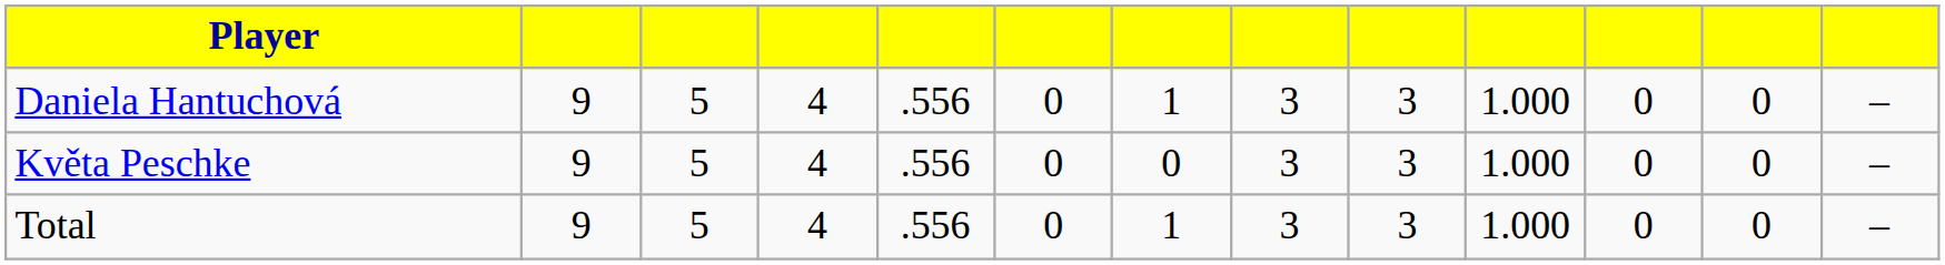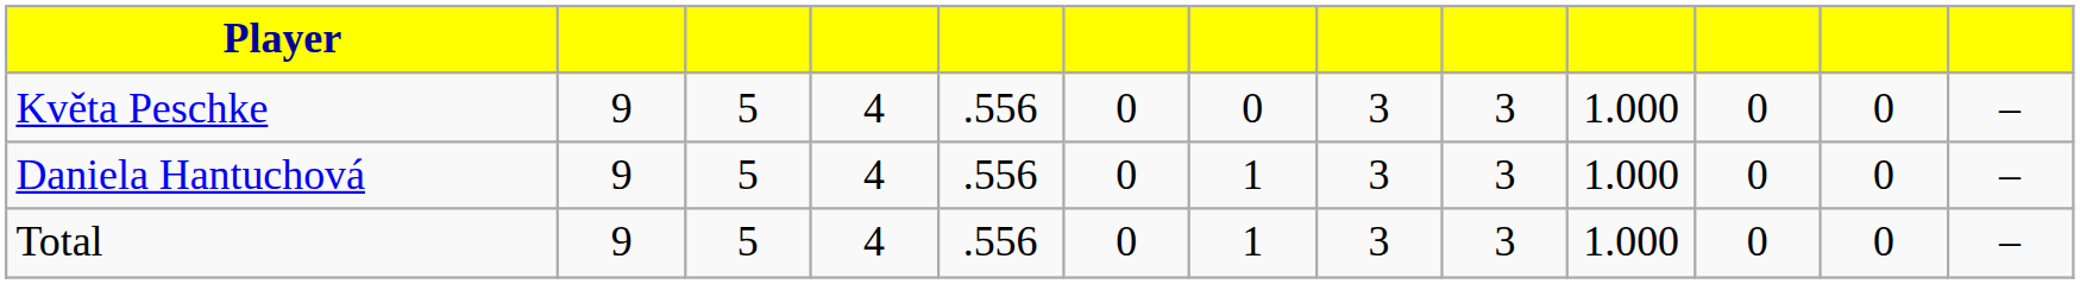 <table class="wikitable" style="text-align:center">
 <tr>
 <th style="background:yellow; color:#00009C" width="200px">Player</th>
 <th style="background:yellow; color:#00009C" width="40px"></th>
 <th style="background:yellow; color:#00009C" width="40px"></th>
 <th style="background:yellow; color:#00009C" width="40px"></th>
 <th style="background:yellow; color:#00009C" width="40px"></th>
 <th style="background:yellow; color:#00009C" width="40px"></th>
 <th style="background:yellow; color:#00009C" width="40px"></th>
 <th style="background:yellow; color:#00009C" width="40px"></th>
 <th style="background:yellow; color:#00009C" width="40px"></th>
 <th style="background:yellow; color:#00009C" width="40px"></th>
 <th style="background:yellow; color:#00009C" width="40px"></th>
 <th style="background:yellow; color:#00009C" width="40px"></th>
 <th style="background:yellow; color:#00009C" width="40px"></th>
 </tr>
 <tr>
-<td style="text-align:left"><a href='#'>Daniela Hantuchová</a></td>
+<td style="text-align:left"><a href='#'>Květa Peschke</a></td>
 <td>9</td>
 <td>5</td>
 <td>4</td>
 <td>.556</td>
 <td>0</td>
-<td>1</td>
+<td>0</td>
 <td>3</td>
 <td>3</td>
 <td>1.000</td>
 <td>0</td>
 <td>0</td>
 <td>–</td>
 </tr>
 <tr>
-<td style="text-align:left"><a href='#'>Květa Peschke</a></td>
+<td style="text-align:left"><a href='#'>Daniela Hantuchová</a></td>
 <td>9</td>
 <td>5</td>
 <td>4</td>
 <td>.556</td>
 <td>0</td>
-<td>0</td>
+<td>1</td>
 <td>3</td>
 <td>3</td>
 <td>1.000</td>
 <td>0</td>
 <td>0</td>
 <td>–</td>
 </tr>
 <tr>
 <td style="text-align:left">Total</td>
 <td>9</td>
 <td>5</td>
 <td>4</td>
 <td>.556</td>
 <td>0</td>
 <td>1</td>
 <td>3</td>
 <td>3</td>
 <td>1.000</td>
 <td>0</td>
 <td>0</td>
 <td>–</td>
 </tr>
 </table>
